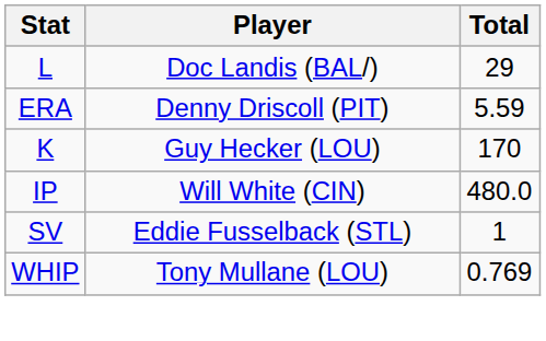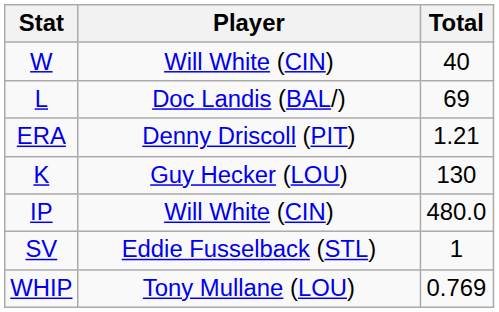 <table class="wikitable" style="text-align:center;">
 <tr>
 <th style="width:15%;">Stat</th>
 <th>Player</th>
 <th style="width:15%;">Total</th>
 </tr>
 <tr>
+<td><a href='#'>W</a></td>
+<td><a href='#'>Will White</a> (<a href='#'>CIN</a>)</td>
+<td>40</td>
+</tr>
+<tr>
 <td><a href='#'>L</a></td>
 <td><a href='#'>Doc Landis</a> (<a href='#'>BAL</a>/)</td>
-<td>29</td>
+<td>69</td>
 </tr>
 <tr>
 <td><a href='#'>ERA</a></td>
 <td><a href='#'>Denny Driscoll</a> (<a href='#'>PIT</a>)</td>
-<td>5.59</td>
+<td>1.21</td>
 </tr>
 <tr>
 <td><a href='#'>K</a></td>
 <td><a href='#'>Guy Hecker</a> (<a href='#'>LOU</a>)</td>
-<td>170</td>
+<td>130</td>
 </tr>
 <tr>
 <td><a href='#'>IP</a></td>
 <td><a href='#'>Will White</a> (<a href='#'>CIN</a>)</td>
 <td>480.0</td>
 </tr>
 <tr>
 <td><a href='#'>SV</a></td>
 <td><a href='#'>Eddie Fusselback</a> (<a href='#'>STL</a>)</td>
 <td>1</td>
 </tr>
 <tr>
 <td><a href='#'>WHIP</a></td>
 <td><a href='#'>Tony Mullane</a> (<a href='#'>LOU</a>)</td>
 <td>0.769</td>
 </tr>
 </table>
